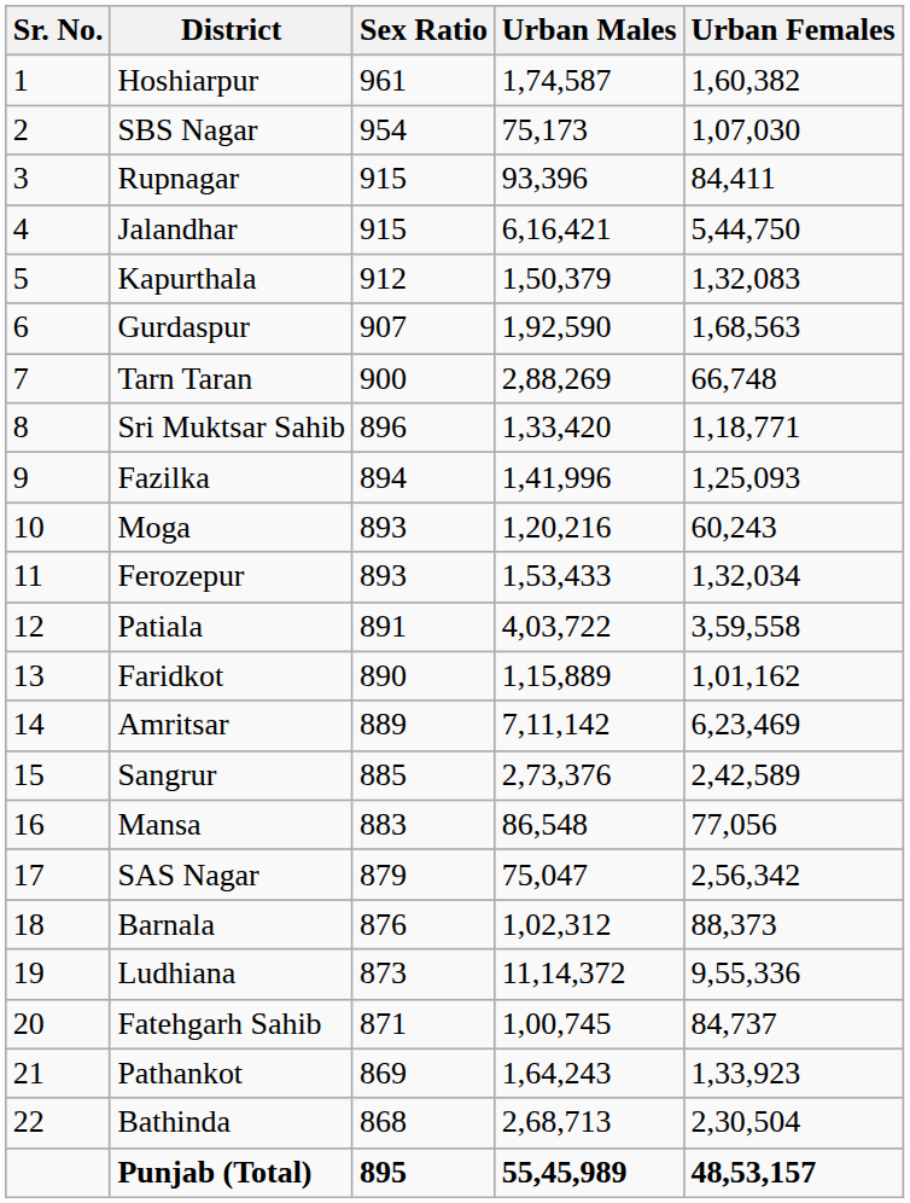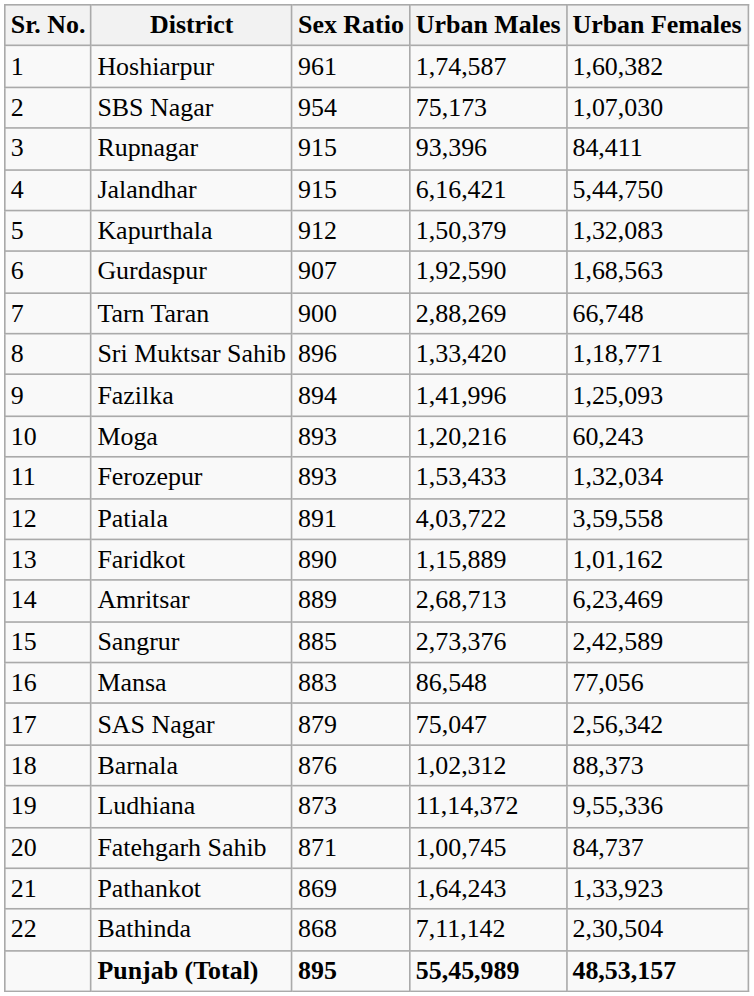 <table class="wikitable sortable">
 <tr>
 <th>Sr. No.</th>
 <th>District</th>
 <th>Sex Ratio</th>
 <th>Urban Males</th>
 <th>Urban Females</th>
 </tr>
 <tr>
 <td>1</td>
 <td>Hoshiarpur</td>
 <td>961</td>
 <td>1,74,587</td>
 <td>1,60,382</td>
 </tr>
 <tr>
 <td>2</td>
 <td>SBS Nagar</td>
 <td>954</td>
 <td>75,173</td>
 <td>1,07,030</td>
 </tr>
 <tr>
 <td>3</td>
 <td>Rupnagar</td>
 <td>915</td>
 <td>93,396</td>
 <td>84,411</td>
 </tr>
 <tr>
 <td>4</td>
 <td>Jalandhar</td>
 <td>915</td>
 <td>6,16,421</td>
 <td>5,44,750</td>
 </tr>
 <tr>
 <td>5</td>
 <td>Kapurthala</td>
 <td>912</td>
 <td>1,50,379</td>
 <td>1,32,083</td>
 </tr>
 <tr>
 <td>6</td>
 <td>Gurdaspur</td>
 <td>907</td>
 <td>1,92,590</td>
 <td>1,68,563</td>
 </tr>
 <tr>
 <td>7</td>
 <td>Tarn Taran</td>
 <td>900</td>
 <td>2,88,269</td>
 <td>66,748</td>
 </tr>
 <tr>
 <td>8</td>
 <td>Sri Muktsar Sahib</td>
 <td>896</td>
 <td>1,33,420</td>
 <td>1,18,771</td>
 </tr>
 <tr>
 <td>9</td>
 <td>Fazilka</td>
 <td>894</td>
 <td>1,41,996</td>
 <td>1,25,093</td>
 </tr>
 <tr>
 <td>10</td>
 <td>Moga</td>
 <td>893</td>
 <td>1,20,216</td>
 <td>60,243</td>
 </tr>
 <tr>
 <td>11</td>
 <td>Ferozepur</td>
 <td>893</td>
 <td>1,53,433</td>
 <td>1,32,034</td>
 </tr>
 <tr>
 <td>12</td>
 <td>Patiala</td>
 <td>891</td>
 <td>4,03,722</td>
 <td>3,59,558</td>
 </tr>
 <tr>
 <td>13</td>
 <td>Faridkot</td>
 <td>890</td>
 <td>1,15,889</td>
 <td>1,01,162</td>
 </tr>
 <tr>
 <td>14</td>
 <td>Amritsar</td>
 <td>889</td>
-<td>7,11,142</td>
+<td>2,68,713</td>
 <td>6,23,469</td>
 </tr>
 <tr>
 <td>15</td>
 <td>Sangrur</td>
 <td>885</td>
 <td>2,73,376</td>
 <td>2,42,589</td>
 </tr>
 <tr>
 <td>16</td>
 <td>Mansa</td>
 <td>883</td>
 <td>86,548</td>
 <td>77,056</td>
 </tr>
 <tr>
 <td>17</td>
 <td>SAS Nagar</td>
 <td>879</td>
 <td>75,047</td>
 <td>2,56,342</td>
 </tr>
 <tr>
 <td>18</td>
 <td>Barnala</td>
 <td>876</td>
 <td>1,02,312</td>
 <td>88,373</td>
 </tr>
 <tr>
 <td>19</td>
 <td>Ludhiana</td>
 <td>873</td>
 <td>11,14,372</td>
 <td>9,55,336</td>
 </tr>
 <tr>
 <td>20</td>
 <td>Fatehgarh Sahib</td>
 <td>871</td>
 <td>1,00,745</td>
 <td>84,737</td>
 </tr>
 <tr>
 <td>21</td>
 <td>Pathankot</td>
 <td>869</td>
 <td>1,64,243</td>
 <td>1,33,923</td>
 </tr>
 <tr>
 <td>22</td>
 <td>Bathinda</td>
 <td>868</td>
-<td>2,68,713</td>
+<td>7,11,142</td>
 <td>2,30,504</td>
 </tr>
 <tr>
 <td></td>
 <td><strong>Punjab (Total)</strong></td>
 <td><strong>895</strong></td>
 <td><strong>55,45,989</strong></td>
 <td><strong>48,53,157</strong></td>
 </tr>
 </table>
